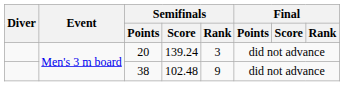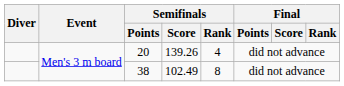 <table class="wikitable sortable" style="text-align:center">
 <tr>
 <th rowspan=2>Diver</th>
 <th rowspan=2>Event</th>
 <th colspan=3>Semifinals</th>
 <th colspan=3>Final</th>
 </tr>
 <tr>
 <th>Points</th>
 <th>Score</th>
 <th>Rank</th>
 <th>Points</th>
 <th>Score</th>
 <th>Rank</th>
 </tr>
 <tr>
 <td align=left></td>
 <td align=left rowspan=2><a href='#'>Men's 3 m board</a></td>
 <td>20</td>
-<td>139.24</td>
-<td>3</td>
+<td>139.26</td>
+<td>4</td>
 <td colspan=3>did not advance</td>
 </tr>
 <tr>
 <td align=left></td>
 <td>38</td>
-<td>102.48</td>
-<td>9</td>
+<td>102.49</td>
+<td>8</td>
 <td colspan=3>did not advance</td>
 </tr>
 </table>
